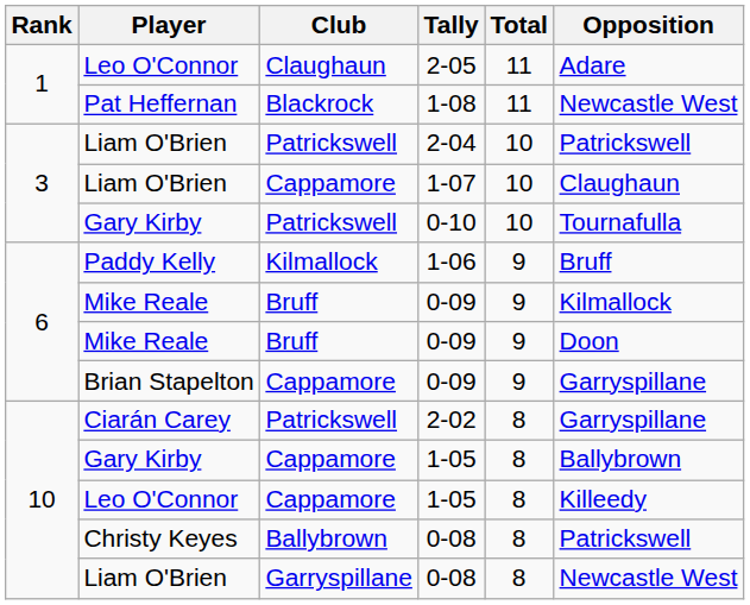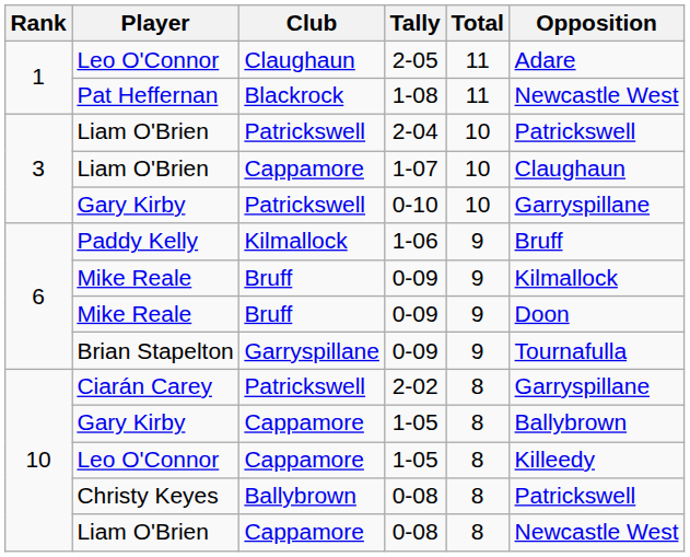 <table class="wikitable">
 <tr>
 <th>Rank</th>
 <th>Player</th>
 <th>Club</th>
 <th>Tally</th>
 <th>Total</th>
 <th>Opposition</th>
 </tr>
 <tr>
 <td rowspan="2" style="text-align:center;">1</td>
 <td><a href='#'>Leo O'Connor</a></td>
 <td><a href='#'>Claughaun</a></td>
 <td align=center>2-05</td>
 <td align=center>11</td>
 <td><a href='#'>Adare</a></td>
 </tr>
 <tr>
 <td><a href='#'>Pat Heffernan</a></td>
 <td><a href='#'>Blackrock</a></td>
 <td align=center>1-08</td>
 <td align=center>11</td>
 <td><a href='#'>Newcastle West</a></td>
 </tr>
 <tr>
 <td rowspan="3" style="text-align:center;">3</td>
 <td>Liam O'Brien</td>
 <td><a href='#'>Patrickswell</a></td>
 <td align=center>2-04</td>
 <td align=center>10</td>
 <td><a href='#'>Patrickswell</a></td>
 </tr>
 <tr>
 <td>Liam O'Brien</td>
 <td><a href='#'>Cappamore</a></td>
 <td align=center>1-07</td>
 <td align=center>10</td>
 <td><a href='#'>Claughaun</a></td>
 </tr>
 <tr>
 <td><a href='#'>Gary Kirby</a></td>
 <td><a href='#'>Patrickswell</a></td>
 <td align=center>0-10</td>
 <td align=center>10</td>
-<td><a href='#'>Tournafulla</a></td>
+<td><a href='#'>Garryspillane</a></td>
 </tr>
 <tr>
 <td rowspan="4" style="text-align:center;">6</td>
 <td><a href='#'>Paddy Kelly</a></td>
 <td><a href='#'>Kilmallock</a></td>
 <td align=center>1-06</td>
 <td align=center>9</td>
 <td><a href='#'>Bruff</a></td>
 </tr>
 <tr>
 <td><a href='#'>Mike Reale</a></td>
 <td><a href='#'>Bruff</a></td>
 <td align=center>0-09</td>
 <td align=center>9</td>
 <td><a href='#'>Kilmallock</a></td>
 </tr>
 <tr>
 <td><a href='#'>Mike Reale</a></td>
 <td><a href='#'>Bruff</a></td>
 <td align=center>0-09</td>
 <td align=center>9</td>
 <td><a href='#'>Doon</a></td>
 </tr>
 <tr>
 <td>Brian Stapelton</td>
-<td><a href='#'>Cappamore</a></td>
+<td><a href='#'>Garryspillane</a></td>
 <td align=center>0-09</td>
 <td align=center>9</td>
-<td><a href='#'>Garryspillane</a></td>
+<td><a href='#'>Tournafulla</a></td>
 </tr>
 <tr>
 <td rowspan="5" style="text-align:center;">10</td>
 <td><a href='#'>Ciarán Carey</a></td>
 <td><a href='#'>Patrickswell</a></td>
 <td align=center>2-02</td>
 <td align=center>8</td>
 <td><a href='#'>Garryspillane</a></td>
 </tr>
 <tr>
 <td><a href='#'>Gary Kirby</a></td>
 <td><a href='#'>Cappamore</a></td>
 <td align=center>1-05</td>
 <td align=center>8</td>
 <td><a href='#'>Ballybrown</a></td>
 </tr>
 <tr>
 <td><a href='#'>Leo O'Connor</a></td>
 <td><a href='#'>Cappamore</a></td>
 <td align=center>1-05</td>
 <td align=center>8</td>
 <td><a href='#'>Killeedy</a></td>
 </tr>
 <tr>
 <td>Christy Keyes</td>
 <td><a href='#'>Ballybrown</a></td>
 <td align=center>0-08</td>
 <td align=center>8</td>
 <td><a href='#'>Patrickswell</a></td>
 </tr>
 <tr>
 <td>Liam O'Brien</td>
-<td><a href='#'>Garryspillane</a></td>
+<td><a href='#'>Cappamore</a></td>
 <td align=center>0-08</td>
 <td align=center>8</td>
 <td><a href='#'>Newcastle West</a></td>
 </tr>
 </table>
